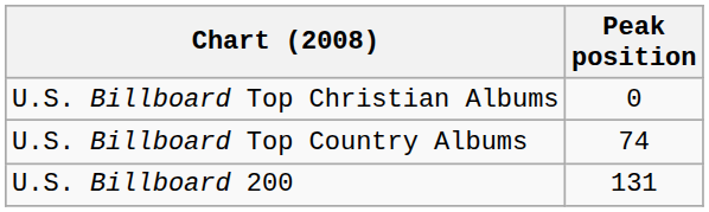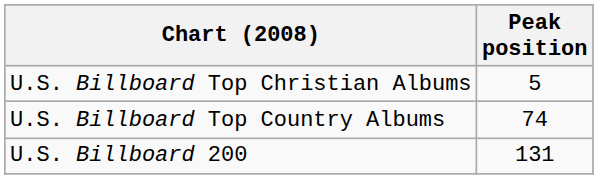 <table class="wikitable">
 <tr>
 <th>Chart (2008)</th>
 <th>Peak<br>position</th>
 </tr>
 <tr>
 <td>U.S. <em>Billboard</em> Top Christian Albums</td>
-<td align="center">0</td>
+<td align="center">5</td>
 </tr>
 <tr>
 <td>U.S. <em>Billboard</em> Top Country Albums</td>
 <td align="center">74</td>
 </tr>
 <tr>
 <td>U.S. <em>Billboard</em> 200</td>
 <td align="center">131</td>
 </tr>
 </table>
